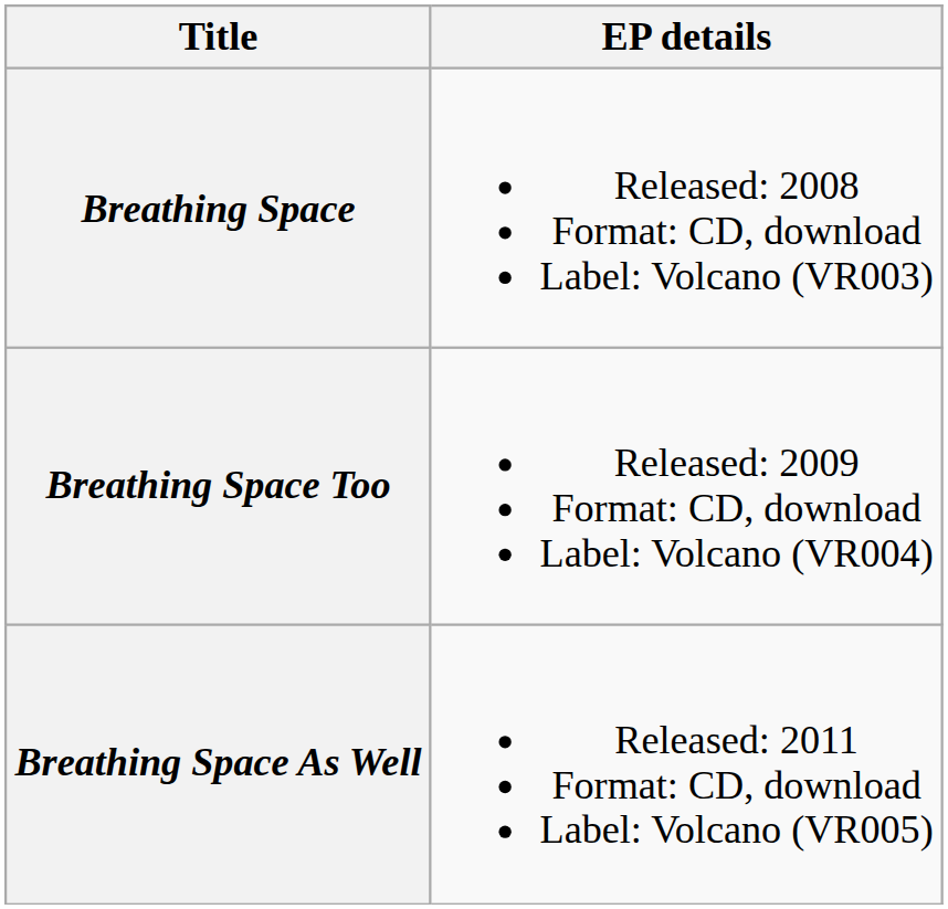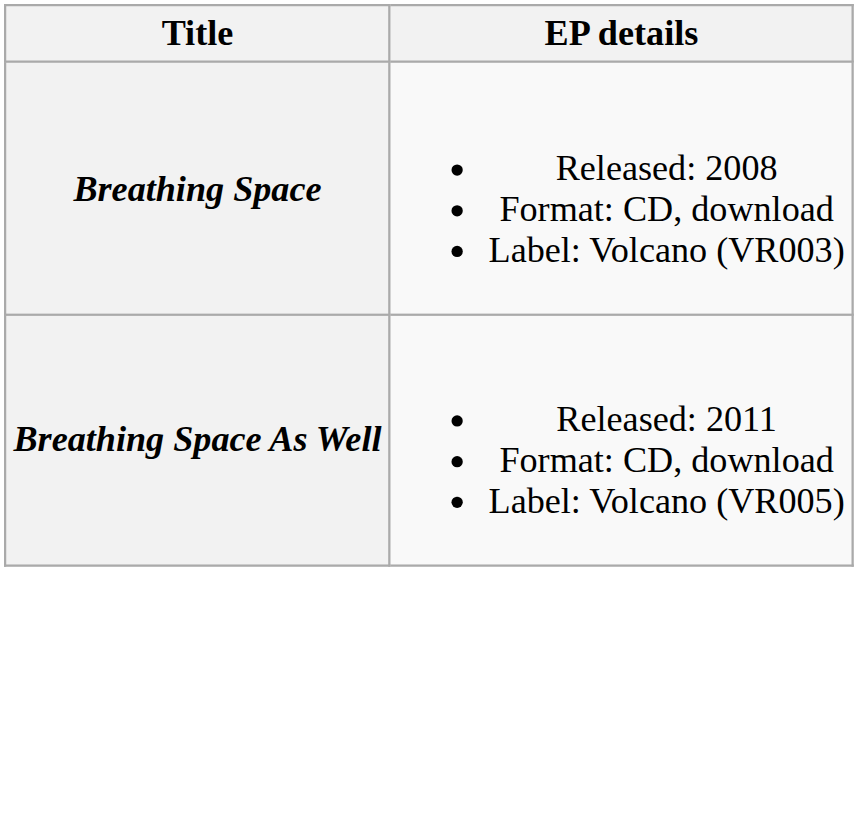 <table class="wikitable plainrowheaders" style="text-align:center;" border="1">
 <tr>
 <th>Title</th>
 <th>EP details</th>
 </tr>
 <tr>
 <th scope="row"><em>Breathing Space</em></th>
 <td><br><ul><li>Released: 2008</li><li>Format: CD, download</li><li>Label: Volcano (VR003)</li></ul></td>
 </tr>
 <tr>
-<th scope="row"><em>Breathing Space Too</em></th>
-<td><br><ul><li>Released: 2009</li><li>Format: CD, download</li><li>Label: Volcano (VR004)</li></ul></td>
-</tr>
-<tr>
 <th scope="row"><em>Breathing Space As Well </em></th>
 <td><br><ul><li>Released: 2011</li><li>Format: CD, download</li><li>Label: Volcano (VR005)</li></ul></td>
 </tr>
 </table>
